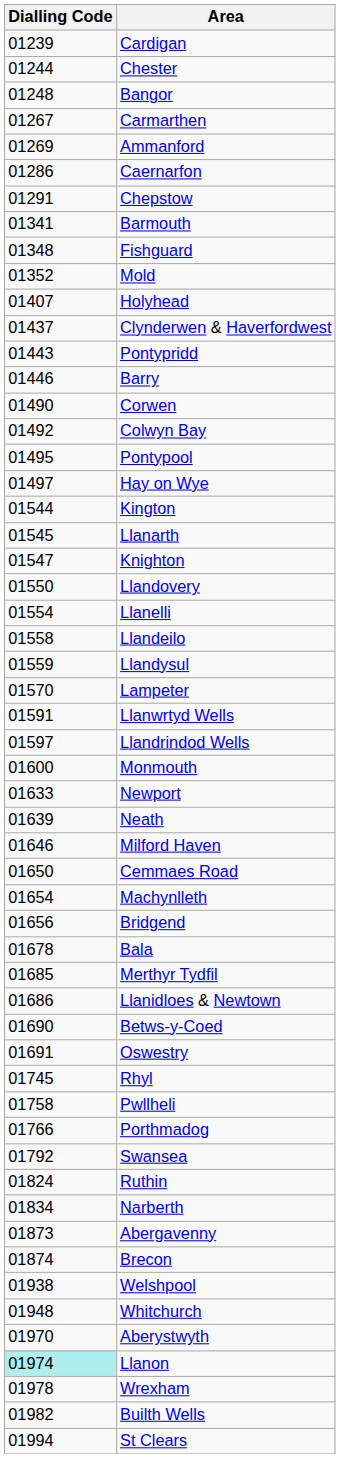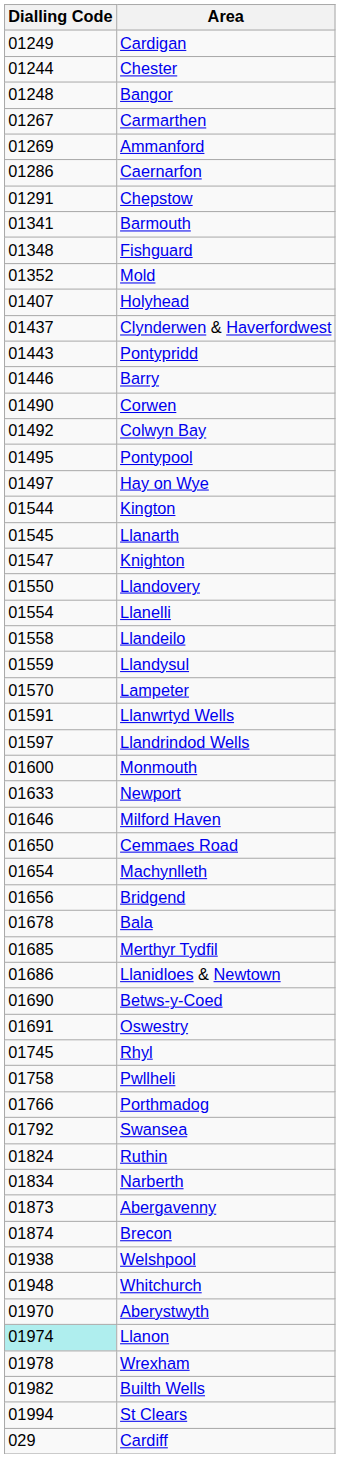 <table class="wikitable sortable">
 <tr>
 <th>Dialling Code</th>
 <th>Area</th>
 </tr>
 <tr>
-<td>01239</td>
+<td>01249</td>
 <td><a href='#'>Cardigan</a></td>
 </tr>
 <tr>
 <td>01244</td>
 <td><a href='#'>Chester</a></td>
 </tr>
 <tr>
 <td>01248</td>
 <td><a href='#'>Bangor</a></td>
 </tr>
 <tr>
 <td>01267</td>
 <td><a href='#'>Carmarthen</a></td>
 </tr>
 <tr>
 <td>01269</td>
 <td><a href='#'>Ammanford</a></td>
 </tr>
 <tr>
 <td>01286</td>
 <td><a href='#'>Caernarfon</a></td>
 </tr>
 <tr>
 <td>01291</td>
 <td><a href='#'>Chepstow</a></td>
 </tr>
 <tr>
 <td>01341</td>
 <td><a href='#'>Barmouth</a></td>
 </tr>
 <tr>
 <td>01348</td>
 <td><a href='#'>Fishguard</a></td>
 </tr>
 <tr>
 <td>01352</td>
 <td><a href='#'>Mold</a></td>
 </tr>
 <tr>
 <td>01407</td>
 <td><a href='#'>Holyhead</a></td>
 </tr>
 <tr>
 <td>01437</td>
 <td><a href='#'>Clynderwen</a> & <a href='#'>Haverfordwest</a></td>
 </tr>
 <tr>
 <td>01443</td>
 <td><a href='#'>Pontypridd</a></td>
 </tr>
 <tr>
 <td>01446</td>
 <td><a href='#'>Barry</a></td>
 </tr>
 <tr>
 <td>01490</td>
 <td><a href='#'>Corwen</a></td>
 </tr>
 <tr>
 <td>01492</td>
 <td><a href='#'>Colwyn Bay</a></td>
 </tr>
 <tr>
 <td>01495</td>
 <td><a href='#'>Pontypool</a></td>
 </tr>
 <tr>
 <td>01497</td>
 <td><a href='#'>Hay on Wye</a></td>
 </tr>
 <tr>
 <td>01544</td>
 <td><a href='#'>Kington</a></td>
 </tr>
 <tr>
 <td>01545</td>
 <td><a href='#'>Llanarth</a></td>
 </tr>
 <tr>
 <td>01547</td>
 <td><a href='#'>Knighton</a></td>
 </tr>
 <tr>
 <td>01550</td>
 <td><a href='#'>Llandovery</a></td>
 </tr>
 <tr>
 <td>01554</td>
 <td><a href='#'>Llanelli</a></td>
 </tr>
 <tr>
 <td>01558</td>
 <td><a href='#'>Llandeilo</a></td>
 </tr>
 <tr>
 <td>01559</td>
 <td><a href='#'>Llandysul</a></td>
 </tr>
 <tr>
 <td>01570</td>
 <td><a href='#'>Lampeter</a></td>
 </tr>
 <tr>
 <td>01591</td>
 <td><a href='#'>Llanwrtyd Wells</a></td>
 </tr>
 <tr>
 <td>01597</td>
 <td><a href='#'>Llandrindod Wells</a></td>
 </tr>
 <tr>
 <td>01600</td>
 <td><a href='#'>Monmouth</a></td>
 </tr>
 <tr>
 <td>01633</td>
 <td><a href='#'>Newport</a></td>
 </tr>
 <tr>
-<td>01639</td>
-<td><a href='#'>Neath</a></td>
-</tr>
-<tr>
 <td>01646</td>
 <td><a href='#'>Milford Haven</a></td>
 </tr>
 <tr>
 <td>01650</td>
 <td><a href='#'>Cemmaes Road</a></td>
 </tr>
 <tr>
 <td>01654</td>
 <td><a href='#'>Machynlleth</a></td>
 </tr>
 <tr>
 <td>01656</td>
 <td><a href='#'>Bridgend</a></td>
 </tr>
 <tr>
 <td>01678</td>
 <td><a href='#'>Bala</a></td>
 </tr>
 <tr>
 <td>01685</td>
 <td><a href='#'>Merthyr Tydfil</a></td>
 </tr>
 <tr>
 <td>01686</td>
 <td><a href='#'>Llanidloes</a> & <a href='#'>Newtown</a></td>
 </tr>
 <tr>
 <td>01690</td>
 <td><a href='#'>Betws-y-Coed</a></td>
 </tr>
 <tr>
 <td>01691</td>
 <td><a href='#'>Oswestry</a></td>
 </tr>
 <tr>
 <td>01745</td>
 <td><a href='#'>Rhyl</a></td>
 </tr>
 <tr>
 <td>01758</td>
 <td><a href='#'>Pwllheli</a></td>
 </tr>
 <tr>
 <td>01766</td>
 <td><a href='#'>Porthmadog</a></td>
 </tr>
 <tr>
 <td>01792</td>
 <td><a href='#'>Swansea</a></td>
 </tr>
 <tr>
 <td>01824</td>
 <td><a href='#'>Ruthin</a></td>
 </tr>
 <tr>
 <td>01834</td>
 <td><a href='#'>Narberth</a></td>
 </tr>
 <tr>
 <td>01873</td>
 <td><a href='#'>Abergavenny</a></td>
 </tr>
 <tr>
 <td>01874</td>
 <td><a href='#'>Brecon</a></td>
 </tr>
 <tr>
 <td>01938</td>
 <td><a href='#'>Welshpool</a></td>
 </tr>
 <tr>
 <td>01948</td>
 <td><a href='#'>Whitchurch</a></td>
 </tr>
 <tr>
 <td>01970</td>
 <td><a href='#'>Aberystwyth</a></td>
 </tr>
 <tr>
 <td style="background: paleturquoise;">01974</td>
 <td><a href='#'>Llanon</a></td>
 </tr>
 <tr>
 <td>01978</td>
 <td><a href='#'>Wrexham</a></td>
 </tr>
 <tr>
 <td>01982</td>
 <td><a href='#'>Builth Wells</a></td>
 </tr>
 <tr>
 <td>01994</td>
 <td><a href='#'>St Clears</a></td>
 </tr>
+<tr>
+<td>029</td>
+<td><a href='#'>Cardiff</a></td>
+</tr>
 </table>
